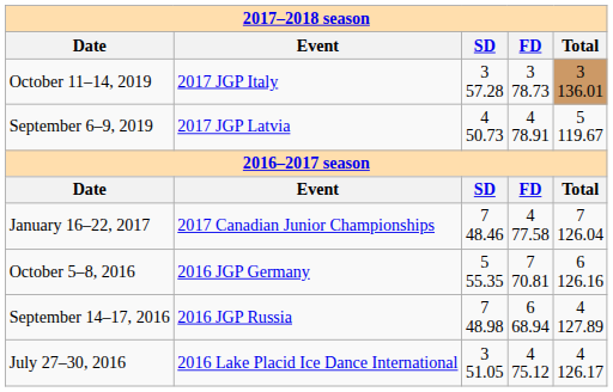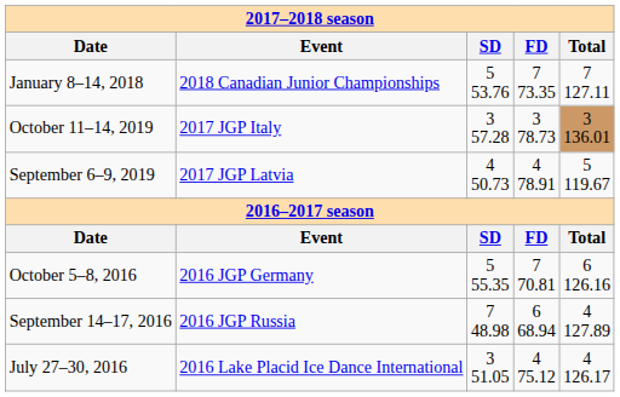 <table class="wikitable">
 <tr>
 <th style="background-color: #ffdead;" colspan=5 align="center"><strong><a href='#'>2017–2018 season</a></strong></th>
 </tr>
 <tr>
 <th>Date</th>
 <th>Event</th>
 <th><a href='#'>SD</a></th>
 <th><a href='#'>FD</a></th>
 <th>Total</th>
+</tr>
+<tr>
+<td>January 8–14, 2018</td>
+<td><a href='#'>2018 Canadian Junior Championships</a></td>
+<td align=center>5 <br> 53.76</td>
+<td align=center>7 <br> 73.35</td>
+<td align=center>7 <br> 127.11</td>
 </tr>
 <tr>
 <td>October 11–14, 2019</td>
 <td><a href='#'>2017 JGP Italy</a></td>
 <td align=center>3 <br> 57.28</td>
 <td align=center>3 <br> 78.73</td>
 <td align=center bgcolor=cc9966>3 <br> 136.01</td>
 </tr>
 <tr>
 <td>September 6–9, 2019</td>
 <td><a href='#'>2017 JGP Latvia</a></td>
 <td align=center>4 <br> 50.73</td>
 <td align=center>4 <br> 78.91</td>
 <td align=center>5 <br> 119.67</td>
 </tr>
 <tr>
 <th style="background-color: #ffdead;" colspan=5 align="center"><strong><a href='#'>2016–2017 season</a></strong></th>
 </tr>
 <tr>
 <th>Date</th>
 <th>Event</th>
 <th><a href='#'>SD</a></th>
 <th><a href='#'>FD</a></th>
 <th>Total</th>
 </tr>
 <tr>
-<td>January 16–22, 2017</td>
-<td><a href='#'>2017 Canadian Junior Championships</a></td>
-<td align=center>7 <br> 48.46</td>
-<td align=center>4 <br> 77.58</td>
-<td align=center>7 <br> 126.04</td>
-</tr>
-<tr>
 <td>October 5–8, 2016</td>
 <td><a href='#'>2016 JGP Germany</a></td>
 <td align=center>5 <br> 55.35</td>
 <td align=center>7 <br> 70.81</td>
 <td align=center>6 <br> 126.16</td>
 </tr>
 <tr>
 <td>September 14–17, 2016</td>
 <td><a href='#'>2016 JGP Russia</a></td>
 <td align=center>7 <br> 48.98</td>
 <td align=center>6 <br> 68.94</td>
 <td align=center>4 <br> 127.89</td>
 </tr>
 <tr>
 <td>July 27–30, 2016</td>
 <td><a href='#'>2016 Lake Placid Ice Dance International</a></td>
 <td align=center>3 <br> 51.05</td>
 <td align=center>4 <br> 75.12</td>
 <td align=center>4 <br> 126.17</td>
 </tr>
 </table>
